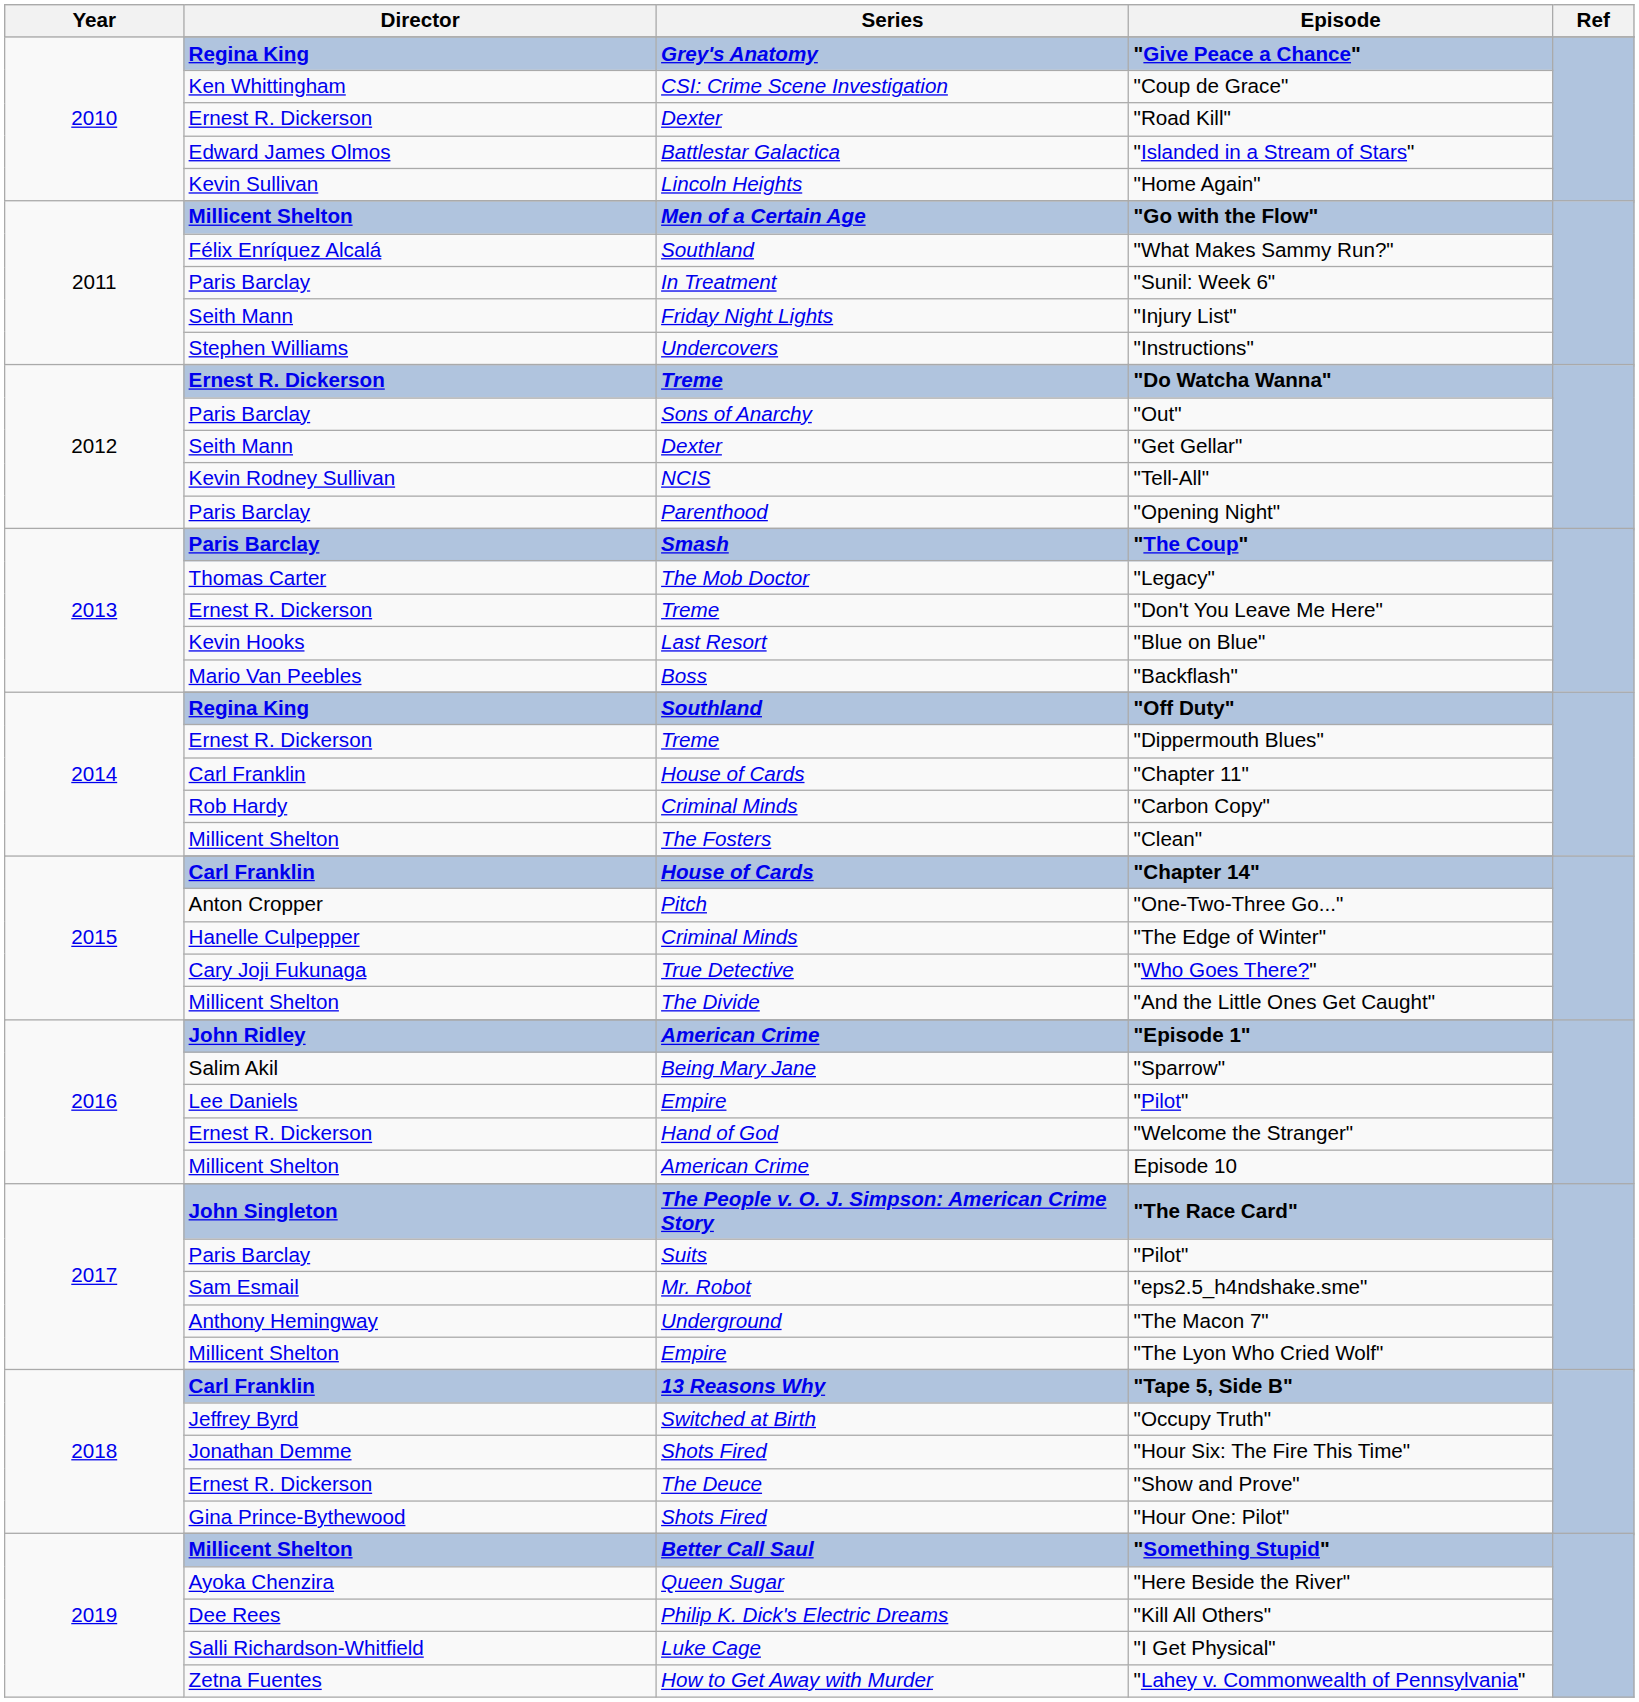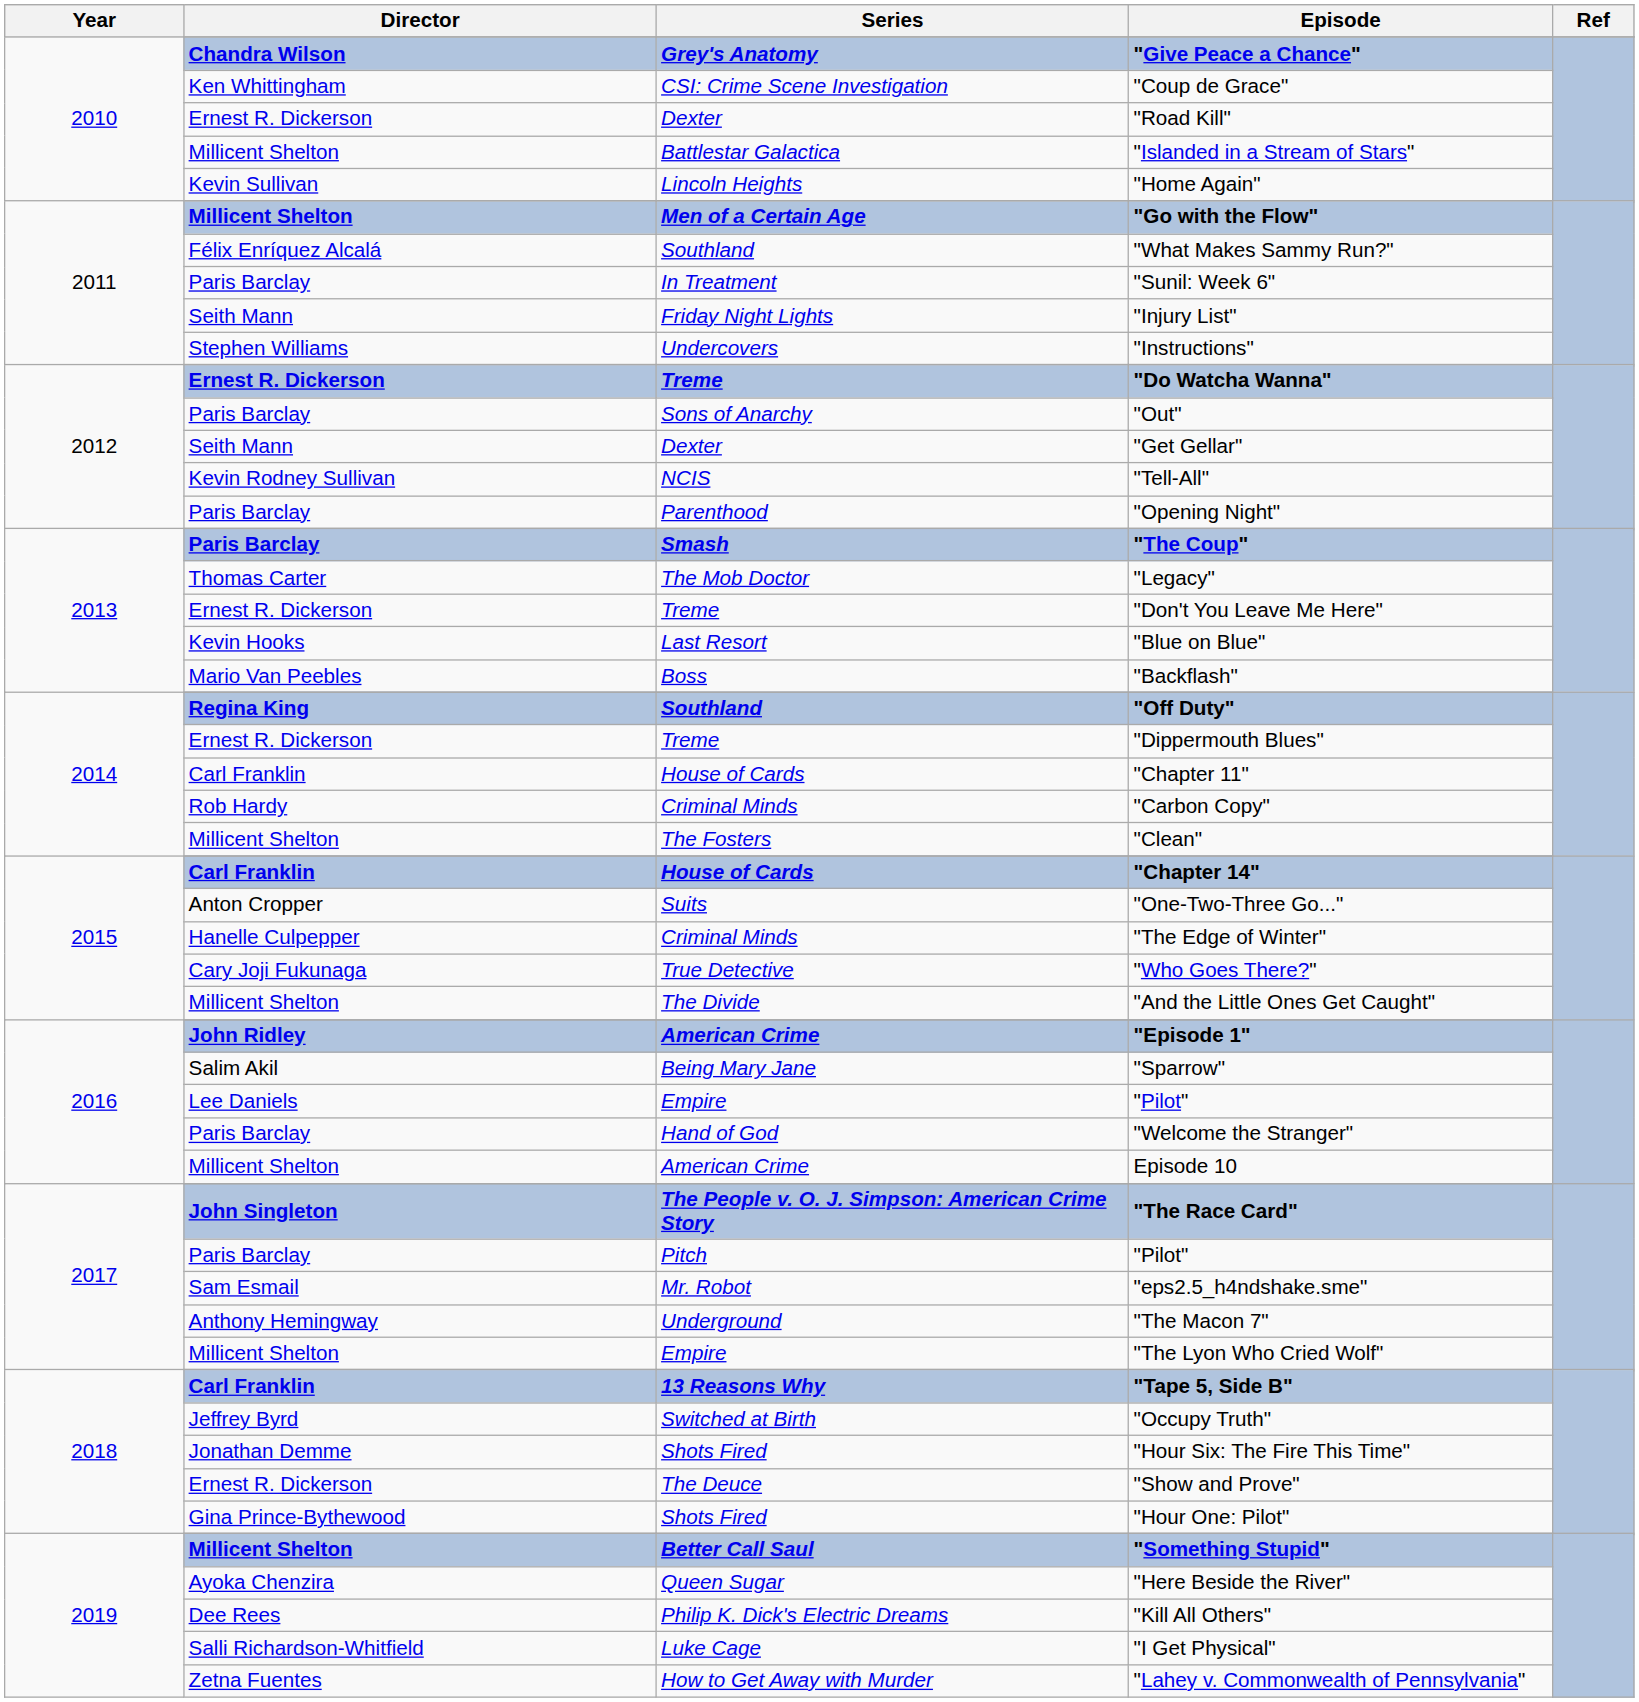 <table class="wikitable" style="width:100%;">
 <tr style="background:#bebebe;">
 <th style="width:11%;">Year</th>
 <th style="width:29%;">Director</th>
 <th style="width:29%;">Series</th>
 <th style="width:26%;">Episode</th>
 <th style="width:5%;">Ref</th>
 </tr>
 <tr>
 <td rowspan="6" align="center"><a href='#'>2010</a></td>
 </tr>
 <tr style="background:#B0C4DE">
-<td><strong><a href='#'>Regina King</a></strong></td>
+<td><strong><a href='#'>Chandra Wilson</a></strong></td>
 <td><strong><em><a href='#'>Grey's Anatomy</a></em></strong></td>
 <td><strong>"<a href='#'>Give Peace a Chance</a>"</strong></td>
 <td rowspan="6" align="center"></td>
 </tr>
 <tr>
 <td><a href='#'>Ken Whittingham</a></td>
 <td><em><a href='#'>CSI: Crime Scene Investigation</a></em></td>
 <td>"Coup de Grace"</td>
 </tr>
 <tr>
 <td><a href='#'>Ernest R. Dickerson</a></td>
 <td><em><a href='#'>Dexter</a></em></td>
 <td>"Road Kill"</td>
 </tr>
 <tr>
-<td><a href='#'>Edward James Olmos</a></td>
+<td><a href='#'>Millicent Shelton</a></td>
 <td><em><a href='#'>Battlestar Galactica</a></em></td>
 <td>"<a href='#'>Islanded in a Stream of Stars</a>"</td>
 </tr>
 <tr>
 <td><a href='#'>Kevin Sullivan</a></td>
 <td><em><a href='#'>Lincoln Heights</a></em></td>
 <td>"Home Again"</td>
 </tr>
 <tr>
 <td rowspan="6" align="center">2011</td>
 </tr>
 <tr style="background:#B0C4DE">
 <td><strong><a href='#'>Millicent Shelton</a></strong></td>
 <td><strong><em><a href='#'>Men of a Certain Age</a></em></strong></td>
 <td><strong>"Go with the Flow"</strong></td>
 <td rowspan="6" align="center"></td>
 </tr>
 <tr>
 <td><a href='#'>Félix Enríquez Alcalá</a></td>
 <td><em><a href='#'>Southland</a></em></td>
 <td>"What Makes Sammy Run?"</td>
 </tr>
 <tr>
 <td><a href='#'>Paris Barclay</a></td>
 <td><em><a href='#'>In Treatment</a></em></td>
 <td>"Sunil: Week 6"</td>
 </tr>
 <tr>
 <td><a href='#'>Seith Mann</a></td>
 <td><em><a href='#'>Friday Night Lights</a></em></td>
 <td>"Injury List"</td>
 </tr>
 <tr>
 <td><a href='#'>Stephen Williams</a></td>
 <td><em><a href='#'>Undercovers</a></em></td>
 <td>"Instructions"</td>
 </tr>
 <tr>
 <td rowspan="6" align="center">2012</td>
 </tr>
 <tr style="background:#B0C4DE">
 <td><strong><a href='#'>Ernest R. Dickerson</a></strong></td>
 <td><strong><em><a href='#'>Treme</a></em></strong></td>
 <td><strong>"Do Watcha Wanna"</strong></td>
 <td rowspan="6" align="center"></td>
 </tr>
 <tr>
 <td><a href='#'>Paris Barclay</a></td>
 <td><em><a href='#'>Sons of Anarchy</a></em></td>
 <td>"Out"</td>
 </tr>
 <tr>
 <td><a href='#'>Seith Mann</a></td>
 <td><em><a href='#'>Dexter</a></em></td>
 <td>"Get Gellar"</td>
 </tr>
 <tr>
 <td><a href='#'>Kevin Rodney Sullivan</a></td>
 <td><em><a href='#'>NCIS</a></em></td>
 <td>"Tell-All"</td>
 </tr>
 <tr>
 <td><a href='#'>Paris Barclay</a></td>
 <td><em><a href='#'>Parenthood</a></em></td>
 <td>"Opening Night"</td>
 </tr>
 <tr>
 <td rowspan="6" align="center"><a href='#'>2013</a></td>
 </tr>
 <tr style="background:#B0C4DE">
 <td><strong><a href='#'>Paris Barclay</a></strong></td>
 <td><strong><em><a href='#'>Smash</a></em></strong></td>
 <td><strong>"<a href='#'>The Coup</a>"</strong></td>
 <td rowspan="6" align="center"></td>
 </tr>
 <tr>
 <td><a href='#'>Thomas Carter</a></td>
 <td><em><a href='#'>The Mob Doctor</a></em></td>
 <td>"Legacy"</td>
 </tr>
 <tr>
 <td><a href='#'>Ernest R. Dickerson</a></td>
 <td><em><a href='#'>Treme</a></em></td>
 <td>"Don't You Leave Me Here"</td>
 </tr>
 <tr>
 <td><a href='#'>Kevin Hooks</a></td>
 <td><em><a href='#'>Last Resort</a></em></td>
 <td>"Blue on Blue"</td>
 </tr>
 <tr>
 <td><a href='#'>Mario Van Peebles</a></td>
 <td><em><a href='#'>Boss</a></em></td>
 <td>"Backflash"</td>
 </tr>
 <tr>
 <td rowspan="6" align="center"><a href='#'>2014</a></td>
 </tr>
 <tr style="background:#B0C4DE">
 <td><strong><a href='#'>Regina King</a></strong></td>
 <td><strong><em><a href='#'>Southland</a></em></strong></td>
 <td><strong>"Off Duty"</strong></td>
 <td rowspan="6" align="center"></td>
 </tr>
 <tr>
 <td><a href='#'>Ernest R. Dickerson</a></td>
 <td><em><a href='#'>Treme</a></em></td>
 <td>"Dippermouth Blues"</td>
 </tr>
 <tr>
 <td><a href='#'>Carl Franklin</a></td>
 <td><em><a href='#'>House of Cards</a></em></td>
 <td>"Chapter 11"</td>
 </tr>
 <tr>
 <td><a href='#'>Rob Hardy</a></td>
 <td><em><a href='#'>Criminal Minds</a></em></td>
 <td>"Carbon Copy"</td>
 </tr>
 <tr>
 <td><a href='#'>Millicent Shelton</a></td>
 <td><em><a href='#'>The Fosters</a></em></td>
 <td>"Clean"</td>
 </tr>
 <tr>
 <td rowspan="6" align="center"><a href='#'>2015</a></td>
 </tr>
 <tr style="background:#B0C4DE">
 <td><strong><a href='#'>Carl Franklin</a></strong></td>
 <td><strong><em><a href='#'>House of Cards</a></em></strong></td>
 <td><strong>"Chapter 14"</strong></td>
 <td rowspan="6" align="center"></td>
 </tr>
 <tr>
 <td>Anton Cropper</td>
-<td><em><a href='#'>Pitch</a></em></td>
+<td><em><a href='#'>Suits</a></em></td>
 <td>"One-Two-Three Go..."</td>
 </tr>
 <tr>
 <td><a href='#'>Hanelle Culpepper</a></td>
 <td><em><a href='#'>Criminal Minds</a></em></td>
 <td>"The Edge of Winter"</td>
 </tr>
 <tr>
 <td><a href='#'>Cary Joji Fukunaga</a></td>
 <td><em><a href='#'>True Detective</a></em></td>
 <td>"<a href='#'>Who Goes There?</a>"</td>
 </tr>
 <tr>
 <td><a href='#'>Millicent Shelton</a></td>
 <td><em><a href='#'>The Divide</a></em></td>
 <td>"And the Little Ones Get Caught"</td>
 </tr>
 <tr>
 <td rowspan="6" align="center"><a href='#'>2016</a></td>
 </tr>
 <tr style="background:#B0C4DE">
 <td><strong><a href='#'>John Ridley</a></strong></td>
 <td><strong><em><a href='#'>American Crime</a></em></strong></td>
 <td><strong>"Episode 1"</strong></td>
 <td rowspan="6" align="center"></td>
 </tr>
 <tr>
 <td>Salim Akil</td>
 <td><em><a href='#'>Being Mary Jane</a></em></td>
 <td>"Sparrow"</td>
 </tr>
 <tr>
 <td><a href='#'>Lee Daniels</a></td>
 <td><em><a href='#'>Empire</a></em></td>
 <td>"<a href='#'>Pilot</a>"</td>
 </tr>
 <tr>
-<td><a href='#'>Ernest R. Dickerson</a></td>
+<td><a href='#'>Paris Barclay</a></td>
 <td><em><a href='#'>Hand of God</a></em></td>
 <td>"Welcome the Stranger"</td>
 </tr>
 <tr>
 <td><a href='#'>Millicent Shelton</a></td>
 <td><em><a href='#'>American Crime</a></em></td>
 <td>Episode 10</td>
 </tr>
 <tr>
 <td rowspan="6" align="center"><a href='#'>2017</a></td>
 </tr>
 <tr style="background:#B0C4DE">
 <td><strong><a href='#'>John Singleton</a></strong></td>
 <td><strong><em><a href='#'>The People v. O. J. Simpson: American Crime Story</a></em></strong></td>
 <td><strong>"The Race Card"</strong></td>
 <td rowspan="6" align="center"></td>
 </tr>
 <tr>
 <td><a href='#'>Paris Barclay</a></td>
-<td><em><a href='#'>Suits</a></em></td>
+<td><em><a href='#'>Pitch</a></em></td>
 <td>"Pilot"</td>
 </tr>
 <tr>
 <td><a href='#'>Sam Esmail</a></td>
 <td><em><a href='#'>Mr. Robot</a></em></td>
 <td>"eps2.5_h4ndshake.sme"</td>
 </tr>
 <tr>
 <td><a href='#'>Anthony Hemingway</a></td>
 <td><em><a href='#'>Underground</a></em></td>
 <td>"The Macon 7"</td>
 </tr>
 <tr>
 <td><a href='#'>Millicent Shelton</a></td>
 <td><em><a href='#'>Empire</a></em></td>
 <td>"The Lyon Who Cried Wolf"</td>
 </tr>
 <tr>
 <td rowspan="6" align="center"><a href='#'>2018</a></td>
 </tr>
 <tr style="background:#B0C4DE">
 <td><strong><a href='#'>Carl Franklin</a></strong></td>
 <td><strong><em><a href='#'>13 Reasons Why</a></em></strong></td>
 <td><strong>"Tape 5, Side B"</strong></td>
 <td rowspan="6" align="center"></td>
 </tr>
 <tr>
 <td><a href='#'>Jeffrey Byrd</a></td>
 <td><em><a href='#'>Switched at Birth</a></em></td>
 <td>"Occupy Truth"</td>
 </tr>
 <tr>
 <td><a href='#'>Jonathan Demme</a></td>
 <td><em><a href='#'>Shots Fired</a></em></td>
 <td>"Hour Six: The Fire This Time"</td>
 </tr>
 <tr>
 <td><a href='#'>Ernest R. Dickerson</a></td>
 <td><em><a href='#'>The Deuce</a></em></td>
 <td>"Show and Prove"</td>
 </tr>
 <tr>
 <td><a href='#'>Gina Prince-Bythewood</a></td>
 <td><em><a href='#'>Shots Fired</a></em></td>
 <td>"Hour One: Pilot"</td>
 </tr>
 <tr>
 <td rowspan="6" align="center"><a href='#'>2019</a></td>
 </tr>
 <tr style="background:#B0C4DE">
 <td><strong><a href='#'>Millicent Shelton</a></strong></td>
 <td><strong><em><a href='#'>Better Call Saul</a></em></strong></td>
 <td><strong>"<a href='#'>Something Stupid</a>"</strong></td>
 <td rowspan="6" align="center"></td>
 </tr>
 <tr>
 <td><a href='#'>Ayoka Chenzira</a></td>
 <td><em><a href='#'>Queen Sugar</a></em></td>
 <td>"Here Beside the River"</td>
 </tr>
 <tr>
 <td><a href='#'>Dee Rees</a></td>
 <td><em><a href='#'>Philip K. Dick's Electric Dreams</a></em></td>
 <td>"Kill All Others"</td>
 </tr>
 <tr>
 <td><a href='#'>Salli Richardson-Whitfield</a></td>
 <td><em><a href='#'>Luke Cage</a></em></td>
 <td>"I Get Physical"</td>
 </tr>
 <tr>
 <td><a href='#'>Zetna Fuentes</a></td>
 <td><em><a href='#'>How to Get Away with Murder</a></em></td>
 <td>"<a href='#'>Lahey v. Commonwealth of Pennsylvania</a>"</td>
 </tr>
 </table>
